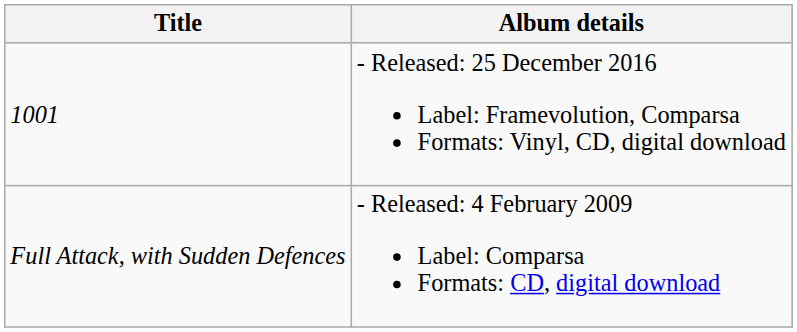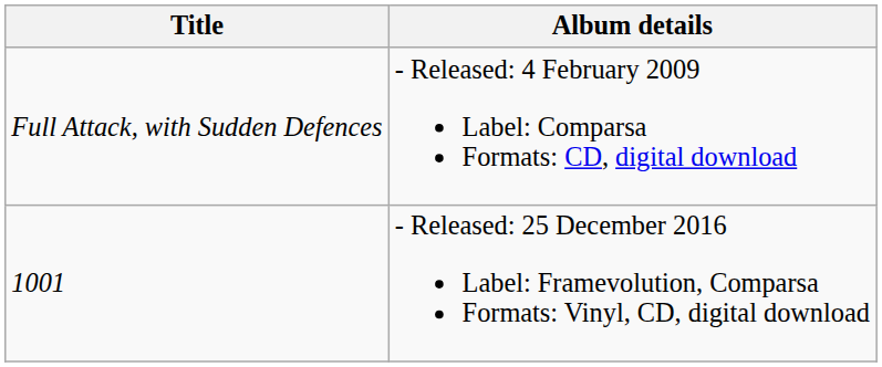 <table class="wikitable">
 <tr>
 <th>Title</th>
 <th>Album details</th>
 </tr>
 <tr>
+<td><em>Full Attack, with Sudden Defences</em></td>
+<td>- Released: 4 February 2009<br><ul><li>Label: Comparsa</li><li>Formats: <a href='#'>CD</a>, <a href='#'>digital download</a></li></ul></td>
+</tr>
+<tr>
 <td><em>1001</em></td>
 <td>- Released: 25 December 2016<br><ul><li>Label: Framevolution, Comparsa</li><li>Formats: Vinyl, CD, digital download</li></ul></td>
 </tr>
-<tr>
-<td><em>Full Attack, with Sudden Defences</em></td>
-<td>- Released: 4 February 2009<br><ul><li>Label: Comparsa</li><li>Formats: <a href='#'>CD</a>, <a href='#'>digital download</a></li></ul></td>
-</tr>
 </table>
